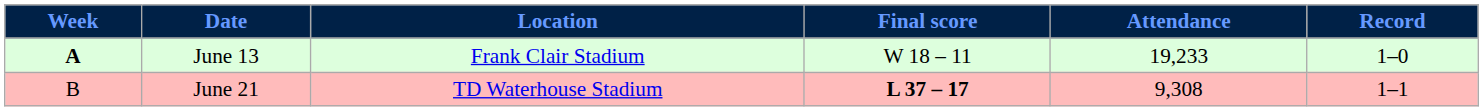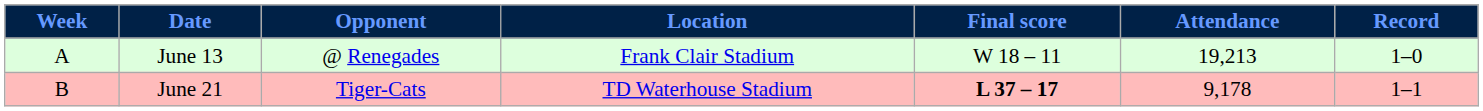 <table class="wikitable" width="70%">
 <tr align="center"  style="background:#002147;color:#6699FF;">
 <td><strong>Week</strong></td>
 <td><strong>Date</strong></td>
+<td><strong>Opponent</strong></td>
 <td><strong>Location</strong></td>
 <td><strong>Final score</strong></td>
 <td><strong>Attendance</strong></td>
 <td><strong>Record</strong></td>
 </tr>
 <tr align="center" bgcolor="#ddffdd">
-<td><strong>A</strong></td>
+<td>A</td>
 <td>June 13</td>
+<td>@ <a href='#'>Renegades</a></td>
 <td><a href='#'>Frank Clair Stadium</a></td>
 <td>W 18 – 11</td>
-<td>19,233</td>
+<td>19,213</td>
 <td>1–0</td>
 </tr>
 <tr align="center" bgcolor="#ffbbbb">
 <td>B</td>
 <td>June 21</td>
+<td><a href='#'>Tiger-Cats</a></td>
 <td><a href='#'>TD Waterhouse Stadium</a></td>
 <td><strong>L 37 – 17</strong></td>
-<td>9,308</td>
+<td>9,178</td>
 <td>1–1</td>
 </tr>
 </table>
